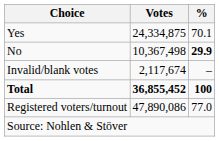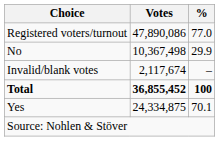 <table class=wikitable style=text-align:right>
 <tr>
 <th>Choice</th>
 <th>Votes</th>
 <th>%</th>
 </tr>
 <tr>
-<td align=left> Yes</td>
-<td>24,334,875</td>
-<td>70.1</td>
+<td align=left>Registered voters/turnout</td>
+<td>47,890,086</td>
+<td>77.0</td>
 </tr>
 <tr>
 <td align=left>No</td>
 <td>10,367,498</td>
-<td><strong>29.9</strong></td>
+<td>29.9</td>
 </tr>
 <tr>
 <td align=left>Invalid/blank votes</td>
 <td>2,117,674</td>
 <td>–</td>
 </tr>
 <tr>
 <td align=left><strong>Total</strong></td>
 <td><strong>36,855,452</strong></td>
 <td><strong>100</strong></td>
 </tr>
 <tr>
-<td align=left>Registered voters/turnout</td>
-<td>47,890,086</td>
-<td>77.0</td>
+<td align=left> Yes</td>
+<td>24,334,875</td>
+<td>70.1</td>
 </tr>
 <tr>
 <td align=left colspan=3>Source: Nohlen & Stöver</td>
 </tr>
 </table>
